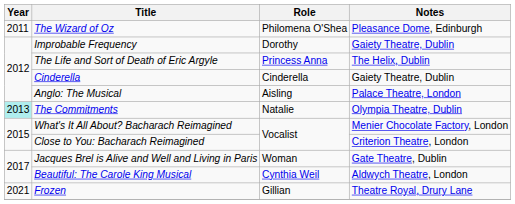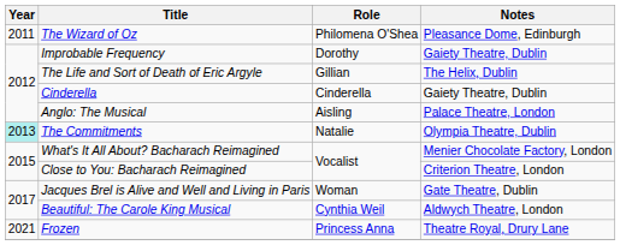 <table class="wikitable sortable">
 <tr>
 <th>Year</th>
 <th>Title</th>
 <th>Role</th>
 <th class="unsortable">Notes</th>
 </tr>
 <tr>
 <td>2011</td>
 <td><em><a href='#'>The Wizard of Oz</a></em></td>
 <td>Philomena O'Shea</td>
 <td><a href='#'>Pleasance Dome</a>, Edinburgh</td>
 </tr>
 <tr>
 <td rowspan="4">2012</td>
 <td><em>Improbable Frequency</em></td>
 <td>Dorothy</td>
 <td><a href='#'>Gaiety Theatre, Dublin</a></td>
 </tr>
 <tr>
 <td><em>The Life and Sort of Death of Eric Argyle</em></td>
-<td><a href='#'>Princess Anna</a></td>
+<td>Gillian</td>
 <td><a href='#'>The Helix, Dublin</a></td>
 </tr>
 <tr>
 <td><em><a href='#'>Cinderella</a></em></td>
 <td>Cinderella</td>
 <td>Gaiety Theatre, Dublin</td>
 </tr>
 <tr>
 <td><em>Anglo: The Musical</em></td>
 <td>Aisling</td>
 <td><a href='#'>Palace Theatre, London</a></td>
 </tr>
 <tr>
 <td style="background: paleturquoise;">2013</td>
 <td><em><a href='#'>The Commitments</a></em></td>
 <td>Natalie</td>
 <td><a href='#'>Olympia Theatre, Dublin</a></td>
 </tr>
 <tr>
 <td rowspan="2">2015</td>
 <td><em>What's It All About? Bacharach Reimagined</em></td>
 <td rowspan="2">Vocalist</td>
 <td><a href='#'>Menier Chocolate Factory</a>, London</td>
 </tr>
 <tr>
 <td><em>Close to You: Bacharach Reimagined</em></td>
 <td><a href='#'>Criterion Theatre</a>, London</td>
 </tr>
 <tr>
 <td rowspan="2">2017</td>
 <td><em>Jacques Brel is Alive and Well and Living in Paris</em></td>
 <td>Woman</td>
 <td><a href='#'>Gate Theatre</a>, Dublin</td>
 </tr>
 <tr>
 <td><em><a href='#'>Beautiful: The Carole King Musical</a></em></td>
 <td><a href='#'>Cynthia Weil</a></td>
 <td><a href='#'>Aldwych Theatre</a>, London</td>
 </tr>
 <tr>
 <td>2021</td>
 <td><em><a href='#'>Frozen</a></em></td>
-<td>Gillian</td>
+<td><a href='#'>Princess Anna</a></td>
 <td><a href='#'>Theatre Royal, Drury Lane</a></td>
 </tr>
 <tr>
 </tr>
 </table>
